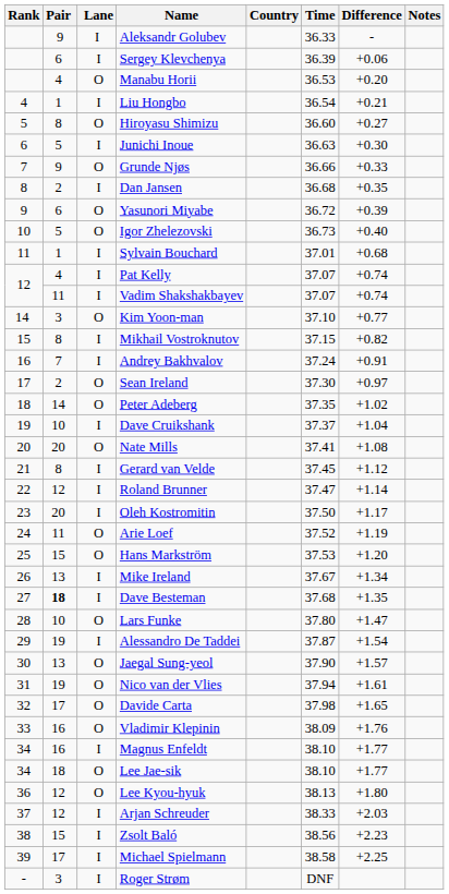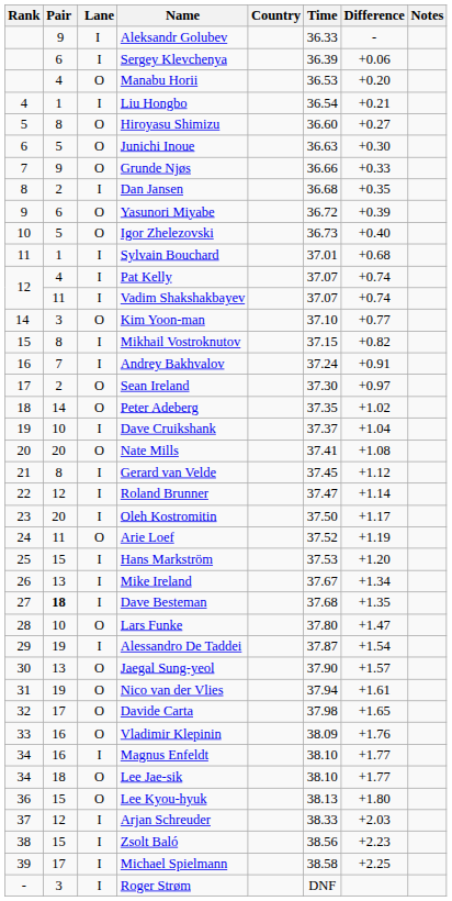 <table class="wikitable sortable" style="text-align:center">
 <tr>
 <th>Rank</th>
 <th>Pair </th>
 <th> Lane</th>
 <th>Name</th>
 <th>Country</th>
 <th>Time</th>
 <th>Difference</th>
 <th>Notes</th>
 </tr>
 <tr>
 <td></td>
 <td>9</td>
 <td>I</td>
 <td align=left><a href='#'>Aleksandr Golubev</a></td>
 <td align=left></td>
 <td>36.33</td>
 <td>-</td>
 <td></td>
 </tr>
 <tr>
 <td></td>
 <td>6 </td>
 <td> I</td>
 <td align=left><a href='#'>Sergey Klevchenya</a></td>
 <td align=left></td>
 <td>36.39</td>
 <td>+0.06</td>
 <td></td>
 </tr>
 <tr>
 <td></td>
 <td>4 </td>
 <td> O</td>
 <td align=left><a href='#'>Manabu Horii</a></td>
 <td align=left></td>
 <td>36.53</td>
 <td>+0.20</td>
 <td></td>
 </tr>
 <tr>
 <td>4</td>
 <td>1 </td>
 <td> I</td>
 <td align=left><a href='#'>Liu Hongbo</a></td>
 <td align=left></td>
 <td>36.54</td>
 <td>+0.21</td>
 <td></td>
 </tr>
 <tr>
 <td>5</td>
 <td>8 </td>
 <td> O</td>
 <td align=left><a href='#'>Hiroyasu Shimizu</a></td>
 <td align=left></td>
 <td>36.60</td>
 <td>+0.27</td>
 <td></td>
 </tr>
 <tr>
 <td>6</td>
 <td>5 </td>
-<td> I</td>
+<td> O</td>
 <td align=left><a href='#'>Junichi Inoue</a></td>
 <td align=left></td>
 <td>36.63</td>
 <td>+0.30</td>
 <td></td>
 </tr>
 <tr>
 <td>7</td>
 <td>9 </td>
 <td> O</td>
 <td align=left><a href='#'>Grunde Njøs</a></td>
 <td align=left></td>
 <td>36.66</td>
 <td>+0.33</td>
 <td></td>
 </tr>
 <tr>
 <td>8</td>
 <td>2 </td>
 <td> I</td>
 <td align=left><a href='#'>Dan Jansen</a></td>
 <td align=left></td>
 <td>36.68</td>
 <td>+0.35</td>
 <td></td>
 </tr>
 <tr>
 <td>9</td>
 <td>6 </td>
 <td> O</td>
 <td align=left><a href='#'>Yasunori Miyabe</a></td>
 <td align=left></td>
 <td>36.72</td>
 <td>+0.39</td>
 <td></td>
 </tr>
 <tr>
 <td>10</td>
 <td>5 </td>
 <td> O</td>
 <td align=left><a href='#'>Igor Zhelezovski</a></td>
 <td align=left></td>
 <td>36.73</td>
 <td>+0.40</td>
 <td></td>
 </tr>
 <tr>
 <td>11</td>
 <td>1 </td>
 <td> I</td>
 <td align=left><a href='#'>Sylvain Bouchard</a></td>
 <td align=left></td>
 <td>37.01</td>
 <td>+0.68</td>
 <td></td>
 </tr>
 <tr>
 <td rowspan=2>12</td>
 <td>4 </td>
 <td> I</td>
 <td align=left><a href='#'>Pat Kelly</a></td>
 <td align=left></td>
 <td>37.07</td>
 <td>+0.74</td>
 <td></td>
 </tr>
 <tr>
 <td>11 </td>
 <td> I</td>
 <td align=left><a href='#'>Vadim Shakshakbayev</a></td>
 <td align=left></td>
 <td>37.07</td>
 <td>+0.74</td>
 <td></td>
 </tr>
 <tr>
 <td>14 </td>
 <td>3 </td>
 <td> O</td>
 <td align=left><a href='#'>Kim Yoon-man</a></td>
 <td align=left></td>
 <td>37.10</td>
 <td>+0.77</td>
 <td></td>
 </tr>
 <tr>
 <td>15</td>
 <td>8 </td>
 <td> I</td>
 <td align=left><a href='#'>Mikhail Vostroknutov</a></td>
 <td align=left></td>
 <td>37.15</td>
 <td>+0.82</td>
 <td></td>
 </tr>
 <tr>
 <td>16</td>
 <td>7 </td>
 <td> I</td>
 <td align=left><a href='#'>Andrey Bakhvalov</a></td>
 <td align=left></td>
 <td>37.24</td>
 <td>+0.91</td>
 <td></td>
 </tr>
 <tr>
 <td>17</td>
 <td>2 </td>
 <td> O</td>
 <td align=left><a href='#'>Sean Ireland</a></td>
 <td align=left></td>
 <td>37.30</td>
 <td>+0.97</td>
 <td></td>
 </tr>
 <tr>
 <td>18</td>
 <td>14 </td>
 <td> O</td>
 <td align=left><a href='#'>Peter Adeberg</a></td>
 <td align=left></td>
 <td>37.35</td>
 <td>+1.02</td>
 <td></td>
 </tr>
 <tr>
 <td>19</td>
 <td>10 </td>
 <td> I</td>
 <td align=left><a href='#'>Dave Cruikshank</a></td>
 <td align=left></td>
 <td>37.37</td>
 <td>+1.04</td>
 <td></td>
 </tr>
 <tr>
 <td>20</td>
 <td>20 </td>
 <td> O</td>
 <td align=left><a href='#'>Nate Mills</a></td>
 <td align=left></td>
 <td>37.41</td>
 <td>+1.08</td>
 <td></td>
 </tr>
 <tr>
 <td>21</td>
 <td>8 </td>
 <td> I</td>
 <td align=left><a href='#'>Gerard van Velde</a></td>
 <td align=left></td>
 <td>37.45</td>
 <td>+1.12</td>
 <td></td>
 </tr>
 <tr>
 <td>22</td>
 <td>12 </td>
 <td> I</td>
 <td align=left><a href='#'>Roland Brunner</a></td>
 <td align=left></td>
 <td>37.47</td>
 <td>+1.14</td>
 <td></td>
 </tr>
 <tr>
 <td>23</td>
 <td>20 </td>
 <td> I</td>
 <td align=left><a href='#'>Oleh Kostromitin</a></td>
 <td align=left></td>
 <td>37.50</td>
 <td>+1.17</td>
 <td></td>
 </tr>
 <tr>
 <td>24</td>
 <td>11 </td>
 <td> O</td>
 <td align=left><a href='#'>Arie Loef</a></td>
 <td align=left></td>
 <td>37.52</td>
 <td>+1.19</td>
 <td></td>
 </tr>
 <tr>
 <td>25</td>
 <td>15 </td>
-<td> O</td>
+<td> I</td>
 <td align=left><a href='#'>Hans Markström</a></td>
 <td align=left></td>
 <td>37.53</td>
 <td>+1.20</td>
 <td></td>
 </tr>
 <tr>
 <td>26</td>
 <td>13 </td>
 <td> I</td>
 <td align=left><a href='#'>Mike Ireland</a></td>
 <td align=left></td>
 <td>37.67</td>
 <td>+1.34</td>
 <td></td>
 </tr>
 <tr>
 <td>27</td>
 <td><strong>18 </strong></td>
 <td> I</td>
 <td align=left><a href='#'>Dave Besteman</a></td>
 <td align=left></td>
 <td>37.68</td>
 <td>+1.35</td>
 <td></td>
 </tr>
 <tr>
 <td>28</td>
 <td>10 </td>
 <td> O</td>
 <td align=left><a href='#'>Lars Funke</a></td>
 <td align=left></td>
 <td>37.80</td>
 <td>+1.47</td>
 <td></td>
 </tr>
 <tr>
 <td>29</td>
 <td>19 </td>
 <td> I</td>
 <td align=left><a href='#'>Alessandro De Taddei</a></td>
 <td align=left></td>
 <td>37.87</td>
 <td>+1.54</td>
 <td></td>
 </tr>
 <tr>
 <td>30</td>
 <td>13 </td>
 <td> O</td>
 <td align=left><a href='#'>Jaegal Sung-yeol</a></td>
 <td align=left></td>
 <td>37.90</td>
 <td>+1.57</td>
 <td></td>
 </tr>
 <tr>
 <td>31</td>
 <td>19 </td>
 <td> O</td>
 <td align=left><a href='#'>Nico van der Vlies</a></td>
 <td align=left></td>
 <td>37.94</td>
 <td>+1.61</td>
 <td></td>
 </tr>
 <tr>
 <td>32</td>
 <td>17 </td>
 <td> O</td>
 <td align=left><a href='#'>Davide Carta</a></td>
 <td align=left></td>
 <td>37.98</td>
 <td>+1.65</td>
 <td></td>
 </tr>
 <tr>
 <td>33</td>
 <td>16 </td>
 <td> O</td>
 <td align=left><a href='#'>Vladimir Klepinin</a></td>
 <td align=left></td>
 <td>38.09</td>
 <td>+1.76</td>
 <td></td>
 </tr>
 <tr>
 <td>34</td>
 <td>16 </td>
 <td> I</td>
 <td align=left><a href='#'>Magnus Enfeldt</a></td>
 <td align=left></td>
 <td>38.10</td>
 <td>+1.77</td>
 <td></td>
 </tr>
 <tr>
 <td>34</td>
 <td>18 </td>
 <td> O</td>
 <td align=left><a href='#'>Lee Jae-sik</a></td>
 <td align=left></td>
 <td>38.10</td>
 <td>+1.77</td>
 <td></td>
 </tr>
 <tr>
 <td>36</td>
-<td>12 </td>
+<td>15 </td>
 <td> O</td>
 <td align=left><a href='#'>Lee Kyou-hyuk</a></td>
 <td align=left></td>
 <td>38.13</td>
 <td>+1.80</td>
 <td></td>
 </tr>
 <tr>
 <td>37</td>
 <td>12 </td>
 <td> I</td>
 <td align=left><a href='#'>Arjan Schreuder</a></td>
 <td align=left></td>
 <td>38.33</td>
 <td>+2.03</td>
 <td></td>
 </tr>
 <tr>
 <td>38</td>
 <td>15 </td>
 <td> I</td>
 <td align=left><a href='#'>Zsolt Baló</a></td>
 <td align=left></td>
 <td>38.56</td>
 <td>+2.23</td>
 <td></td>
 </tr>
 <tr>
 <td>39</td>
 <td>17 </td>
 <td> I</td>
 <td align=left><a href='#'>Michael Spielmann</a></td>
 <td align=left></td>
 <td>38.58</td>
 <td>+2.25</td>
 <td></td>
 </tr>
 <tr>
 <td>-</td>
 <td>3 </td>
 <td> I</td>
 <td align=left><a href='#'>Roger Strøm</a></td>
 <td align=left></td>
 <td>DNF</td>
 <td></td>
 <td></td>
 </tr>
 </table>
